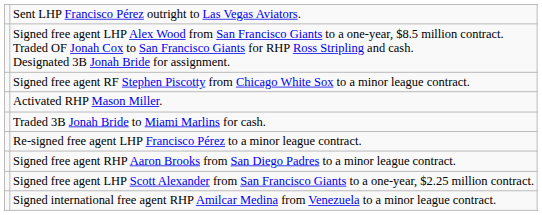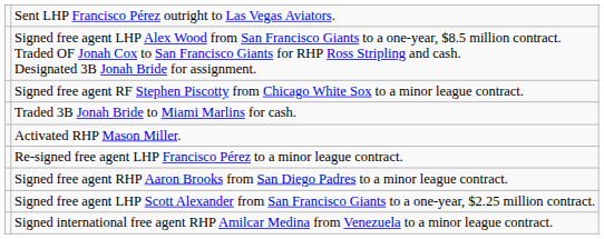 <table class="wikitable">
 <tr>
 <td></td>
 <td>Sent LHP <a href='#'>Francisco Pérez</a> outright to <a href='#'>Las Vegas Aviators</a>.</td>
 </tr>
 <tr>
 <td></td>
 <td>Signed free agent LHP <a href='#'>Alex Wood</a> from <a href='#'>San Francisco Giants</a> to a one-year, $8.5 million contract.<br>Traded OF <a href='#'>Jonah Cox</a> to <a href='#'>San Francisco Giants</a> for RHP <a href='#'>Ross Stripling</a> and cash.<br>Designated 3B <a href='#'>Jonah Bride</a> for assignment.</td>
 </tr>
 <tr>
 <td></td>
 <td>Signed free agent RF <a href='#'>Stephen Piscotty</a> from <a href='#'>Chicago White Sox</a> to a minor league contract.</td>
 </tr>
 <tr>
 <td></td>
-<td>Activated RHP <a href='#'>Mason Miller</a>.</td>
+<td>Traded 3B <a href='#'>Jonah Bride</a> to <a href='#'>Miami Marlins</a> for cash.</td>
 </tr>
 <tr>
 <td></td>
-<td>Traded 3B <a href='#'>Jonah Bride</a> to <a href='#'>Miami Marlins</a> for cash.</td>
+<td>Activated RHP <a href='#'>Mason Miller</a>.</td>
 </tr>
 <tr>
 <td></td>
 <td>Re-signed free agent LHP <a href='#'>Francisco Pérez</a> to a minor league contract.</td>
 </tr>
 <tr>
 <td></td>
 <td>Signed free agent RHP <a href='#'>Aaron Brooks</a> from <a href='#'>San Diego Padres</a> to a minor league contract.</td>
 </tr>
 <tr>
 <td></td>
 <td>Signed free agent LHP <a href='#'>Scott Alexander</a> from <a href='#'>San Francisco Giants</a> to a one-year, $2.25 million contract.</td>
 </tr>
 <tr>
 <td></td>
 <td>Signed international free agent RHP <a href='#'>Amilcar Medina</a> from <a href='#'>Venezuela</a> to a minor league contract.</td>
 </tr>
 </table>
